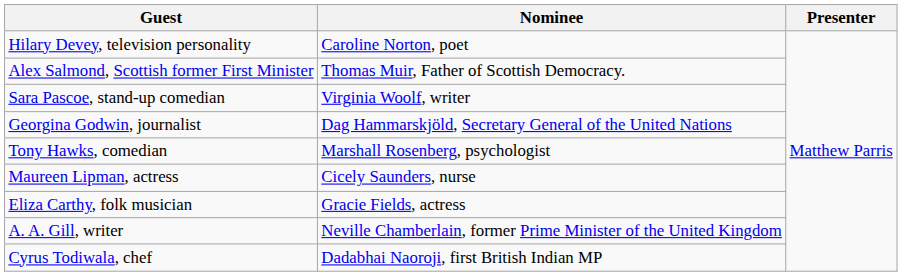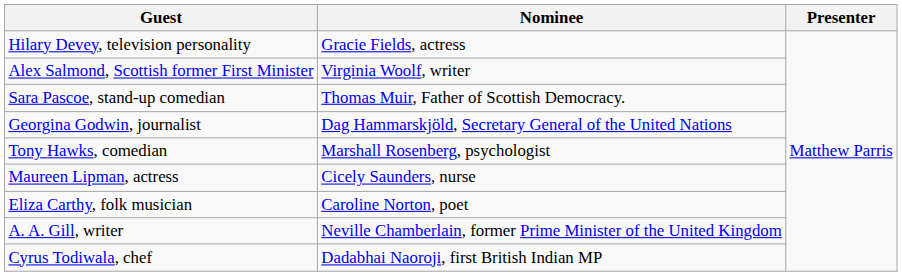 <table class="wikitable">
 <tr>
 <th>Guest</th>
 <th>Nominee</th>
 <th>Presenter</th>
 </tr>
 <tr>
 <td><a href='#'>Hilary Devey</a>, television personality</td>
-<td><a href='#'>Caroline Norton</a>, poet</td>
+<td><a href='#'>Gracie Fields</a>, actress</td>
 <td rowspan="9"><a href='#'>Matthew Parris</a></td>
 </tr>
 <tr>
 <td><a href='#'>Alex Salmond</a>, <a href='#'>Scottish former First Minister</a></td>
-<td><a href='#'>Thomas Muir</a>, Father of Scottish Democracy.</td>
+<td><a href='#'>Virginia Woolf</a>, writer</td>
 </tr>
 <tr>
 <td><a href='#'>Sara Pascoe</a>, stand-up comedian</td>
-<td><a href='#'>Virginia Woolf</a>, writer</td>
+<td><a href='#'>Thomas Muir</a>, Father of Scottish Democracy.</td>
 </tr>
 <tr>
 <td><a href='#'>Georgina Godwin</a>, journalist</td>
 <td><a href='#'>Dag Hammarskjöld</a>, <a href='#'>Secretary General of the United Nations</a></td>
 </tr>
 <tr>
 <td><a href='#'>Tony Hawks</a>, comedian</td>
 <td><a href='#'>Marshall Rosenberg</a>, psychologist</td>
 </tr>
 <tr>
 <td><a href='#'>Maureen Lipman</a>, actress</td>
 <td><a href='#'>Cicely Saunders</a>, nurse</td>
 </tr>
 <tr>
 <td><a href='#'>Eliza Carthy</a>, folk musician</td>
-<td><a href='#'>Gracie Fields</a>, actress</td>
+<td><a href='#'>Caroline Norton</a>, poet</td>
 </tr>
 <tr>
 <td><a href='#'>A. A. Gill</a>, writer</td>
 <td><a href='#'>Neville Chamberlain</a>, former <a href='#'>Prime Minister of the United Kingdom</a></td>
 </tr>
 <tr>
 <td><a href='#'>Cyrus Todiwala</a>, chef</td>
 <td><a href='#'>Dadabhai Naoroji</a>, first British Indian MP</td>
 </tr>
 </table>
